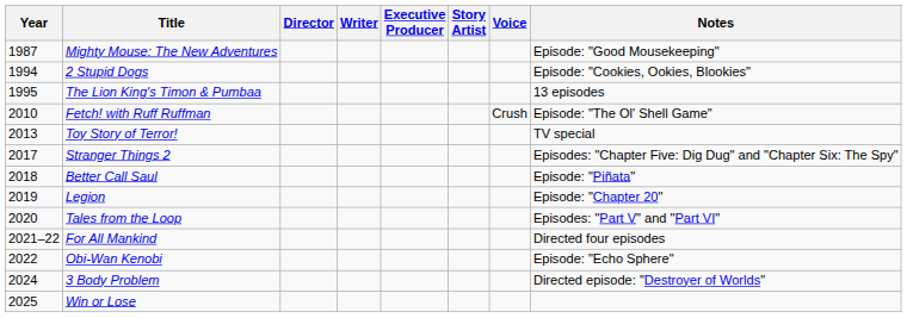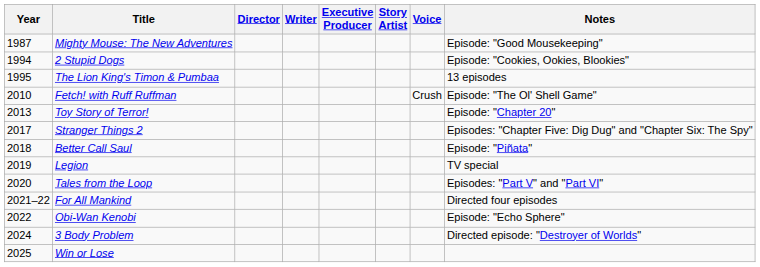 <table class="wikitable">
 <tr>
 <th>Year</th>
 <th>Title</th>
 <th><a href='#'>Director</a></th>
 <th><a href='#'>Writer</a></th>
 <th><a href='#'>Executive<br>Producer</a></th>
 <th><a href='#'>Story<br>Artist</a></th>
 <th><a href='#'>Voice</a></th>
 <th>Notes</th>
 </tr>
 <tr>
 <td>1987</td>
 <td><em><a href='#'>Mighty Mouse: The New Adventures</a></em></td>
 <td></td>
 <td></td>
 <td></td>
 <td></td>
 <td></td>
 <td>Episode: "Good Mousekeeping"</td>
 </tr>
 <tr>
 <td>1994</td>
 <td><em><a href='#'>2 Stupid Dogs</a></em></td>
 <td></td>
 <td></td>
 <td></td>
 <td></td>
 <td></td>
 <td>Episode: "Cookies, Ookies, Blookies"</td>
 </tr>
 <tr>
 <td>1995</td>
 <td><em><a href='#'>The Lion King's Timon & Pumbaa</a></em></td>
 <td></td>
 <td></td>
 <td></td>
 <td></td>
 <td></td>
 <td>13 episodes</td>
 </tr>
 <tr>
 <td>2010</td>
 <td><em><a href='#'>Fetch! with Ruff Ruffman</a></em></td>
 <td></td>
 <td></td>
 <td></td>
 <td></td>
 <td>Crush</td>
 <td>Episode: "The Ol' Shell Game"</td>
 </tr>
 <tr>
 <td>2013</td>
 <td><em><a href='#'>Toy Story of Terror!</a></em></td>
 <td></td>
 <td></td>
 <td></td>
 <td></td>
 <td></td>
-<td>TV special</td>
+<td>Episode: "<a href='#'>Chapter 20</a>"</td>
 </tr>
 <tr>
 <td>2017</td>
 <td><em><a href='#'>Stranger Things 2</a></em></td>
 <td></td>
 <td></td>
 <td></td>
 <td></td>
 <td></td>
 <td>Episodes: "Chapter Five: Dig Dug" and "Chapter Six: The Spy"</td>
 </tr>
 <tr>
 <td>2018</td>
 <td><em><a href='#'>Better Call Saul</a></em></td>
 <td></td>
 <td></td>
 <td></td>
 <td></td>
 <td></td>
 <td>Episode: "<a href='#'>Piñata</a>"</td>
 </tr>
 <tr>
 <td>2019</td>
 <td><em><a href='#'>Legion</a></em></td>
 <td></td>
 <td></td>
 <td></td>
 <td></td>
 <td></td>
-<td>Episode: "<a href='#'>Chapter 20</a>"</td>
+<td>TV special</td>
 </tr>
 <tr>
 <td>2020</td>
 <td><em><a href='#'>Tales from the Loop</a></em></td>
 <td></td>
 <td></td>
 <td></td>
 <td></td>
 <td></td>
 <td>Episodes: "<a href='#'>Part V</a>" and "<a href='#'>Part VI</a>"</td>
 </tr>
 <tr>
 <td>2021–22</td>
 <td><em><a href='#'>For All Mankind</a></em></td>
 <td></td>
 <td></td>
 <td></td>
 <td></td>
 <td></td>
 <td>Directed four episodes</td>
 </tr>
 <tr>
 <td>2022</td>
 <td><em><a href='#'>Obi-Wan Kenobi</a></em></td>
 <td></td>
 <td></td>
 <td></td>
 <td></td>
 <td></td>
 <td>Episode: "Echo Sphere"</td>
 </tr>
 <tr>
 <td>2024</td>
 <td><em><a href='#'>3 Body Problem</a></em></td>
 <td></td>
 <td></td>
 <td></td>
 <td></td>
 <td></td>
 <td>Directed episode: "<a href='#'>Destroyer of Worlds</a>"</td>
 </tr>
 <tr>
 <td>2025</td>
 <td><em><a href='#'>Win or Lose</a></em></td>
 <td></td>
 <td></td>
 <td></td>
 <td></td>
 <td></td>
 <td></td>
 </tr>
 </table>
